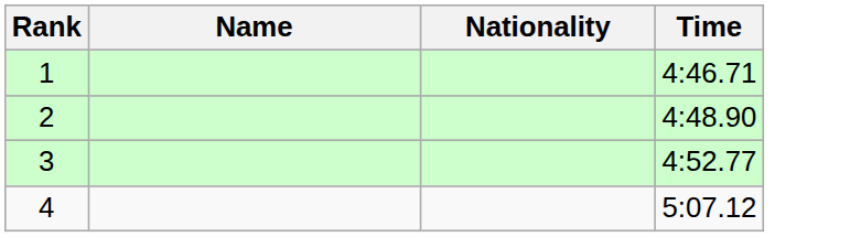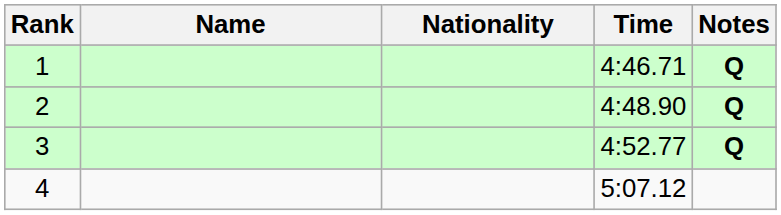 <table class="wikitable sortable" style="text-align:center">
 <tr>
 <th>Rank</th>
 <th style="width:180px">Name</th>
 <th style="width:125px">Nationality</th>
 <th>Time</th>
+<th>Notes</th>
 </tr>
 <tr style="background:#cfc;">
 <td>1</td>
 <td style="text-align:left;"></td>
 <td style="text-align:left;"></td>
 <td>4:46.71</td>
+<td><strong>Q</strong></td>
 </tr>
 <tr style="background:#cfc;">
 <td>2</td>
 <td style="text-align:left;"></td>
 <td style="text-align:left;"></td>
 <td>4:48.90</td>
+<td><strong>Q</strong></td>
 </tr>
 <tr style="background:#cfc;">
 <td>3</td>
 <td style="text-align:left;"></td>
 <td style="text-align:left;"></td>
 <td>4:52.77</td>
+<td><strong>Q</strong></td>
 </tr>
 <tr>
 <td>4</td>
 <td style="text-align:left;"></td>
 <td style="text-align:left;"></td>
 <td>5:07.12</td>
+<td></td>
 </tr>
 </table>
